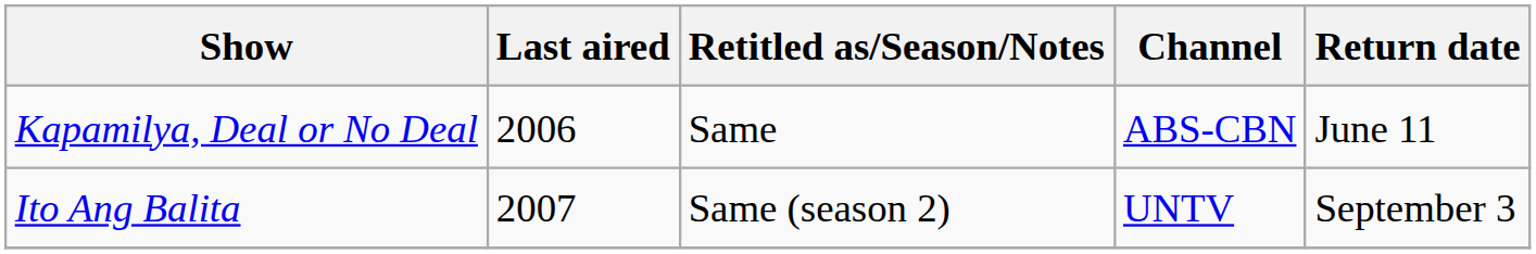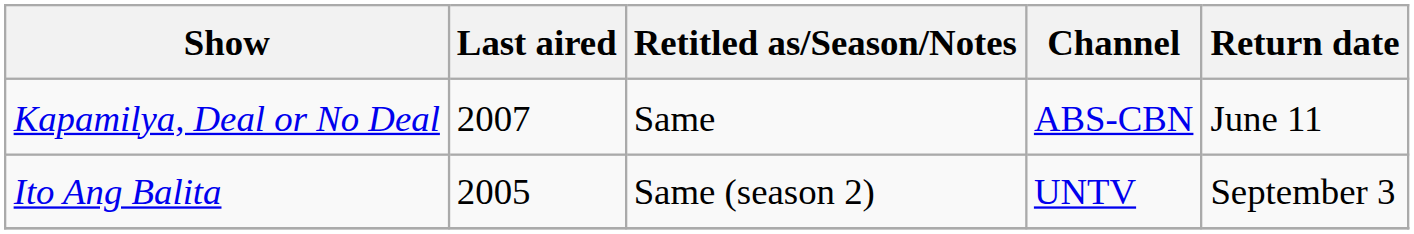 <table class="wikitable" style="text-align:left; line-height:25px; width:auto;">
 <tr>
 <th>Show</th>
 <th>Last aired</th>
 <th>Retitled as/Season/Notes</th>
 <th>Channel</th>
 <th>Return date</th>
 </tr>
 <tr>
 <td><em><a href='#'>Kapamilya, Deal or No Deal</a></em></td>
-<td>2006</td>
+<td>2007</td>
 <td>Same</td>
 <td><a href='#'>ABS-CBN</a></td>
 <td>June 11</td>
 </tr>
 <tr>
 <td><em><a href='#'>Ito Ang Balita</a></em></td>
-<td>2007</td>
+<td>2005</td>
 <td>Same (season 2)</td>
 <td><a href='#'>UNTV</a></td>
 <td>September 3</td>
 </tr>
 <tr>
 </tr>
 </table>
